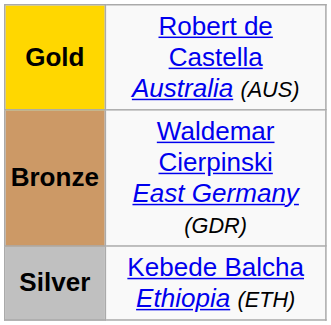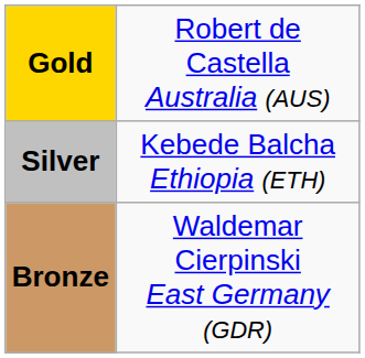 <table class="wikitable" style=" text-align:center; font-size:110%;" width="35%">
 <tr>
 <td bgcolor="gold"><strong>Gold</strong></td>
 <td> <a href='#'>Robert de Castella</a><br><em><a href='#'>Australia</a> <small>(AUS)</small></em></td>
 </tr>
 <tr>
+<td bgcolor="silver"><strong>Silver</strong></td>
+<td> <a href='#'>Kebede Balcha</a><br><em><a href='#'>Ethiopia</a> <small>(ETH)</small></em></td>
+</tr>
+<tr>
 <td bgcolor="CC9966"><strong>Bronze</strong></td>
 <td> <a href='#'>Waldemar Cierpinski</a><br><em><a href='#'>East Germany</a> <small>(GDR)</small></em></td>
 </tr>
-<tr>
-<td bgcolor="silver"><strong>Silver</strong></td>
-<td> <a href='#'>Kebede Balcha</a><br><em><a href='#'>Ethiopia</a> <small>(ETH)</small></em></td>
-</tr>
 </table>
